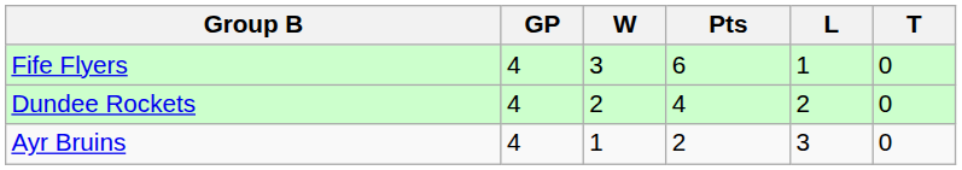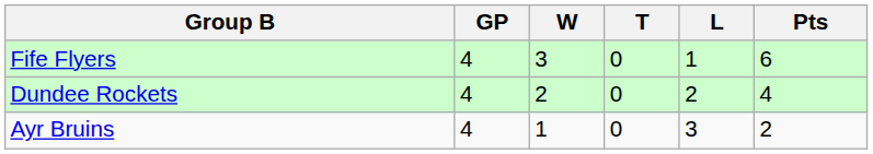 <table class="wikitable">
 <tr>
 <th width="30%">Group B</th>
 <th width="5%">GP</th>
 <th width="5%">W</th>
+<th width="5%">T</th>
+<th width="5%">L</th>
 <th width="7.5%">Pts</th>
-<th width="5%">L</th>
-<th width="5%">T</th>
 </tr>
 <tr bgcolor="#CCFFCC">
 <td><a href='#'>Fife Flyers</a></td>
 <td>4</td>
 <td>3</td>
+<td>0</td>
+<td>1</td>
 <td>6</td>
-<td>1</td>
-<td>0</td>
 </tr>
 <tr bgcolor="#CCFFCC">
 <td><a href='#'>Dundee Rockets</a></td>
 <td>4</td>
 <td>2</td>
+<td>0</td>
+<td>2</td>
 <td>4</td>
-<td>2</td>
-<td>0</td>
 </tr>
 <tr>
 <td><a href='#'>Ayr Bruins</a></td>
 <td>4</td>
 <td>1</td>
+<td>0</td>
+<td>3</td>
 <td>2</td>
-<td>3</td>
-<td>0</td>
 </tr>
 </table>
